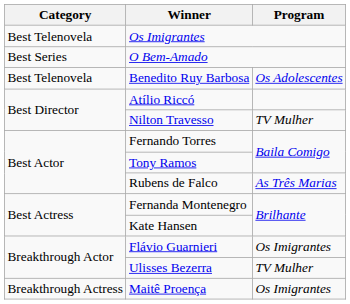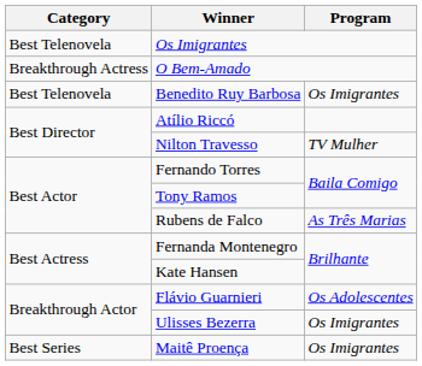 <table class="wikitable">
 <tr>
 <th>Category</th>
 <th>Winner</th>
 <th>Program</th>
 </tr>
 <tr>
 <td>Best Telenovela</td>
 <td colspan="2"><em><a href='#'>Os Imigrantes</a></em></td>
 </tr>
 <tr>
-<td>Best Series</td>
+<td>Breakthrough Actress</td>
 <td colspan="2"><em><a href='#'>O Bem-Amado</a></em></td>
 </tr>
 <tr>
 <td>Best Telenovela</td>
 <td><a href='#'>Benedito Ruy Barbosa</a></td>
-<td><em><a href='#'>Os Adolescentes</a></em></td>
+<td><em>Os Imigrantes</em></td>
 </tr>
 <tr>
 <td rowspan="2">Best Director</td>
 <td><a href='#'>Atílio Riccó</a></td>
 <td></td>
 </tr>
 <tr>
 <td><a href='#'>Nilton Travesso</a></td>
 <td><em>TV Mulher</em></td>
 </tr>
 <tr>
 <td rowspan="3">Best Actor</td>
 <td>Fernando Torres</td>
 <td rowspan="2"><em><a href='#'>Baila Comigo</a></em></td>
 </tr>
 <tr>
 <td><a href='#'>Tony Ramos</a></td>
 </tr>
 <tr>
 <td>Rubens de Falco</td>
 <td><em><a href='#'>As Três Marias</a></em></td>
 </tr>
 <tr>
 <td rowspan="2">Best Actress</td>
 <td>Fernanda Montenegro</td>
 <td rowspan="2"><em><a href='#'>Brilhante</a></em></td>
 </tr>
 <tr>
 <td>Kate Hansen</td>
 </tr>
 <tr>
 <td rowspan="2">Breakthrough Actor</td>
 <td><a href='#'>Flávio Guarnieri</a></td>
+<td><em><a href='#'>Os Adolescentes</a></em></td>
+</tr>
+<tr>
+<td><a href='#'>Ulisses Bezerra</a></td>
 <td><em>Os Imigrantes</em></td>
 </tr>
 <tr>
-<td><a href='#'>Ulisses Bezerra</a></td>
-<td><em>TV Mulher</em></td>
-</tr>
-<tr>
-<td>Breakthrough Actress</td>
+<td>Best Series</td>
 <td><a href='#'>Maitê Proença</a></td>
 <td><em>Os Imigrantes</em></td>
 </tr>
 </table>
